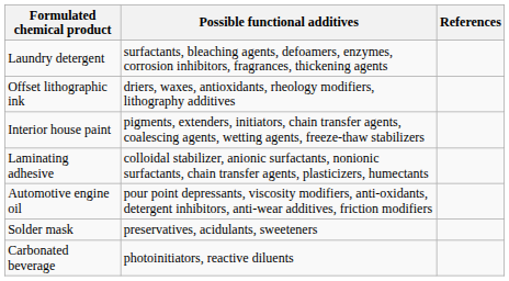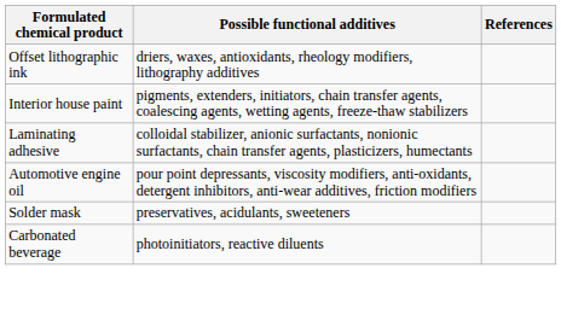 <table class="wikitable">
 <tr>
 <th>Formulated chemical product</th>
 <th>Possible functional additives</th>
 <th>References</th>
-</tr>
-<tr>
-<td>Laundry detergent</td>
-<td>surfactants, bleaching agents, defoamers, enzymes, corrosion inhibitors, fragrances, thickening agents</td>
-<td></td>
 </tr>
 <tr>
 <td>Offset lithographic ink</td>
 <td>driers, waxes, antioxidants, rheology modifiers, lithography additives</td>
 <td></td>
 </tr>
 <tr>
 <td>Interior house paint</td>
 <td>pigments, extenders, initiators, chain transfer agents, coalescing agents, wetting agents, freeze-thaw stabilizers</td>
 <td></td>
 </tr>
 <tr>
 <td>Laminating adhesive</td>
 <td>colloidal stabilizer, anionic surfactants, nonionic surfactants, chain transfer agents, plasticizers, humectants</td>
 <td></td>
 </tr>
 <tr>
 <td>Automotive engine oil</td>
 <td>pour point depressants, viscosity modifiers, anti-oxidants, detergent inhibitors, anti-wear additives, friction modifiers</td>
 <td></td>
 </tr>
 <tr>
 <td>Solder mask</td>
 <td>preservatives, acidulants, sweeteners</td>
 <td></td>
 </tr>
 <tr>
 <td>Carbonated beverage</td>
 <td>photoinitiators, reactive diluents</td>
 <td></td>
 </tr>
 </table>
